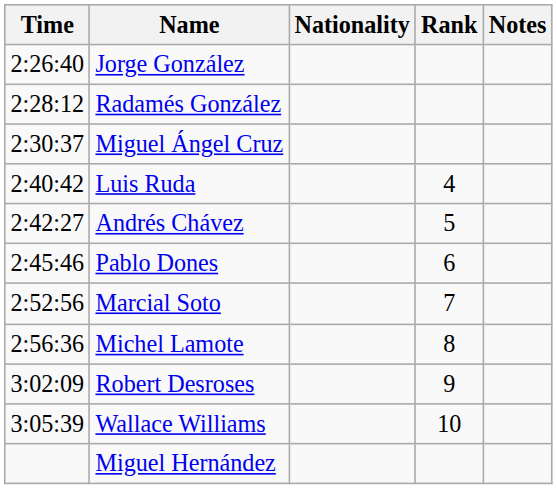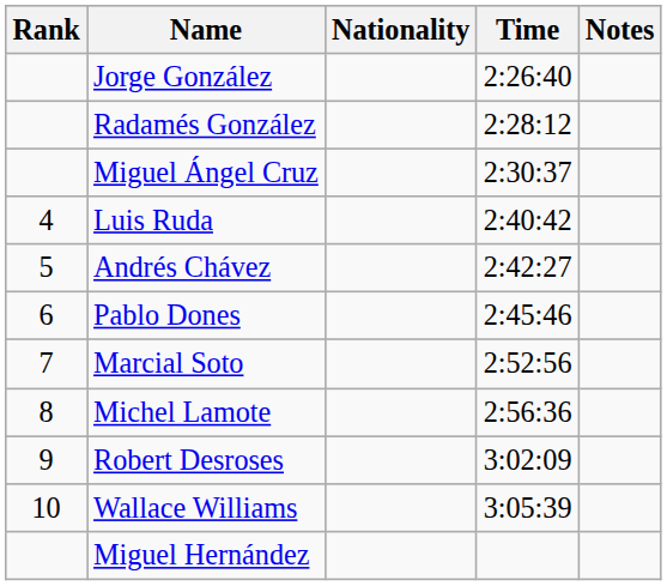 <table class="wikitable sortable" style="text-align:center;font-size:95%">
 <tr>
-<th>Time</th>
+<th>Rank</th>
 <th>Name</th>
 <th>Nationality</th>
-<th>Rank</th>
+<th>Time</th>
 <th>Notes</th>
 </tr>
 <tr>
-<td>2:26:40</td>
+<td></td>
 <td align=left><a href='#'>Jorge González</a></td>
 <td align=left></td>
-<td></td>
+<td>2:26:40</td>
 <td></td>
 </tr>
 <tr>
-<td>2:28:12</td>
+<td></td>
 <td align=left><a href='#'>Radamés González</a></td>
 <td align=left></td>
-<td></td>
+<td>2:28:12</td>
 <td></td>
 </tr>
 <tr>
-<td>2:30:37</td>
+<td></td>
 <td align=left><a href='#'>Miguel Ángel Cruz</a></td>
 <td align=left></td>
-<td></td>
+<td>2:30:37</td>
 <td></td>
 </tr>
 <tr>
-<td>2:40:42</td>
+<td>4</td>
 <td align=left><a href='#'>Luis Ruda</a></td>
 <td align=left></td>
-<td>4</td>
+<td>2:40:42</td>
 <td></td>
 </tr>
 <tr>
-<td>2:42:27</td>
+<td>5</td>
 <td align=left><a href='#'>Andrés Chávez</a></td>
 <td align=left></td>
-<td>5</td>
+<td>2:42:27</td>
 <td></td>
 </tr>
 <tr>
-<td>2:45:46</td>
+<td>6</td>
 <td align=left><a href='#'>Pablo Dones</a></td>
 <td align=left></td>
-<td>6</td>
+<td>2:45:46</td>
 <td></td>
 </tr>
 <tr>
-<td>2:52:56</td>
+<td>7</td>
 <td align=left><a href='#'>Marcial Soto</a></td>
 <td align=left></td>
-<td>7</td>
+<td>2:52:56</td>
 <td></td>
 </tr>
 <tr>
-<td>2:56:36</td>
+<td>8</td>
 <td align=left><a href='#'>Michel Lamote</a></td>
 <td align=left></td>
-<td>8</td>
+<td>2:56:36</td>
 <td></td>
 </tr>
 <tr>
-<td>3:02:09</td>
+<td>9</td>
 <td align=left><a href='#'>Robert Desroses</a></td>
 <td align=left></td>
-<td>9</td>
+<td>3:02:09</td>
 <td></td>
 </tr>
 <tr>
-<td>3:05:39</td>
+<td>10</td>
 <td align=left><a href='#'>Wallace Williams</a></td>
 <td align=left></td>
-<td>10</td>
+<td>3:05:39</td>
 <td></td>
 </tr>
 <tr>
 <td></td>
 <td align=left><a href='#'>Miguel Hernández</a></td>
 <td align=left></td>
 <td></td>
 <td></td>
 </tr>
 </table>
